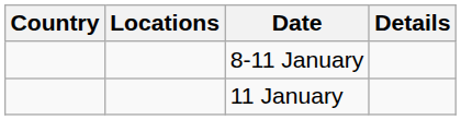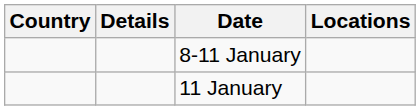 <table class="wikitable">
 <tr>
 <th>Country</th>
+<th>Details</th>
+<th>Date</th>
 <th>Locations</th>
-<th>Date</th>
-<th>Details</th>
 </tr>
 <tr>
 <td></td>
 <td></td>
 <td>8-11 January</td>
 <td></td>
 </tr>
 <tr>
 <td></td>
 <td></td>
 <td>11 January</td>
 <td></td>
 </tr>
 </table>
